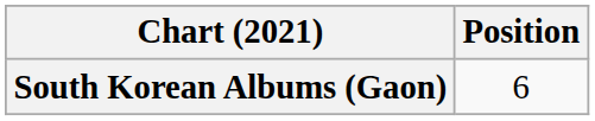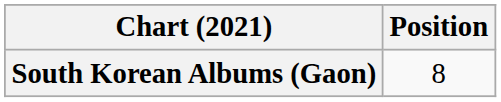 <table class="wikitable plainrowheaders" style="text-align:center">
 <tr>
 <th scope="col">Chart (2021)</th>
 <th scope="col">Position</th>
 </tr>
 <tr>
 <th scope="row">South Korean Albums (Gaon)</th>
-<td>6</td>
+<td>8</td>
 </tr>
 </table>
